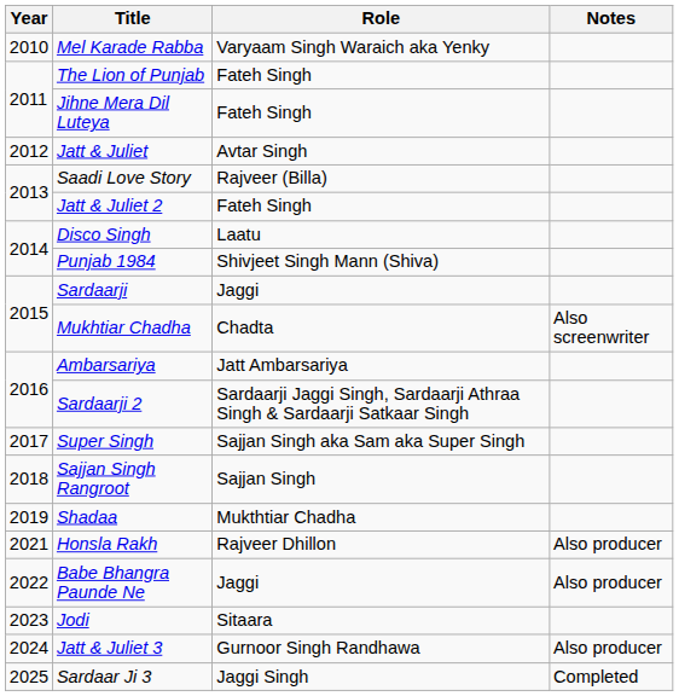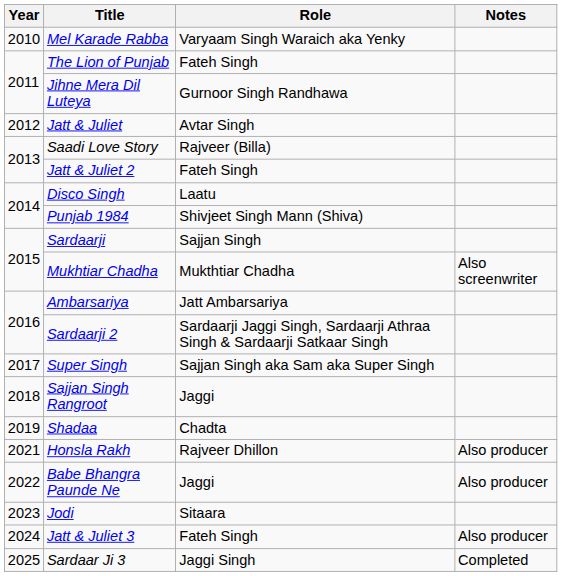 <table class="wikitable">
 <tr>
 <th>Year</th>
 <th>Title</th>
 <th>Role</th>
 <th>Notes</th>
 </tr>
 <tr>
 <td>2010</td>
 <td><em><a href='#'>Mel Karade Rabba</a></em></td>
 <td>Varyaam Singh Waraich aka Yenky</td>
 <td></td>
 </tr>
 <tr>
 <td rowspan="2">2011</td>
 <td><em><a href='#'>The Lion of Punjab</a></em></td>
 <td>Fateh Singh</td>
 <td></td>
 </tr>
 <tr>
 <td><em><a href='#'>Jihne Mera Dil Luteya</a></em></td>
-<td>Fateh Singh</td>
+<td>Gurnoor Singh Randhawa</td>
 <td></td>
 </tr>
 <tr>
 <td>2012</td>
 <td><em><a href='#'>Jatt & Juliet</a></em></td>
 <td>Avtar Singh</td>
 <td></td>
 </tr>
 <tr>
 <td rowspan="2">2013</td>
 <td><em>Saadi Love Story</em></td>
 <td>Rajveer (Billa)</td>
 <td></td>
 </tr>
 <tr>
 <td><em><a href='#'>Jatt & Juliet 2</a></em></td>
 <td>Fateh Singh</td>
 <td></td>
 </tr>
 <tr>
 <td rowspan="2">2014</td>
 <td><em><a href='#'>Disco Singh</a></em></td>
 <td>Laatu</td>
 <td></td>
 </tr>
 <tr>
 <td><em><a href='#'>Punjab 1984</a></em></td>
 <td>Shivjeet Singh Mann (Shiva)</td>
 <td></td>
 </tr>
 <tr>
 <td rowspan="2">2015</td>
 <td><em><a href='#'>Sardaarji</a></em></td>
-<td>Jaggi</td>
+<td>Sajjan Singh</td>
 <td></td>
 </tr>
 <tr>
 <td><em><a href='#'>Mukhtiar Chadha</a></em></td>
-<td>Chadta</td>
+<td>Mukthtiar Chadha</td>
 <td>Also screenwriter</td>
 </tr>
 <tr>
 <td rowspan="2">2016</td>
 <td><em><a href='#'>Ambarsariya</a></em></td>
 <td>Jatt Ambarsariya</td>
 <td></td>
 </tr>
 <tr>
 <td><em><a href='#'>Sardaarji 2</a></em></td>
 <td>Sardaarji Jaggi Singh, Sardaarji Athraa Singh & Sardaarji Satkaar Singh</td>
 <td></td>
 </tr>
 <tr>
 <td>2017</td>
 <td><em><a href='#'>Super Singh</a></em></td>
 <td>Sajjan Singh aka Sam aka Super Singh</td>
 <td></td>
 </tr>
 <tr>
 <td>2018</td>
 <td><em><a href='#'>Sajjan Singh Rangroot</a></em></td>
-<td>Sajjan Singh</td>
+<td>Jaggi</td>
 <td></td>
 </tr>
 <tr>
 <td>2019</td>
 <td><em><a href='#'>Shadaa</a></em></td>
-<td>Mukthtiar Chadha</td>
+<td>Chadta</td>
 <td></td>
 </tr>
 <tr>
 <td>2021</td>
 <td><em><a href='#'>Honsla Rakh</a></em></td>
 <td>Rajveer Dhillon</td>
 <td>Also producer</td>
 </tr>
 <tr>
 <td>2022</td>
 <td><em><a href='#'>Babe Bhangra Paunde Ne</a></em></td>
 <td>Jaggi</td>
 <td>Also producer</td>
 </tr>
 <tr>
 <td>2023</td>
 <td><em><a href='#'>Jodi</a></em></td>
 <td>Sitaara</td>
 <td></td>
 </tr>
 <tr>
 <td>2024</td>
 <td><em><a href='#'>Jatt & Juliet 3</a></em></td>
-<td>Gurnoor Singh Randhawa</td>
+<td>Fateh Singh</td>
 <td>Also producer</td>
 </tr>
 <tr>
 <td>2025</td>
 <td><em>Sardaar Ji 3</em></td>
 <td>Jaggi Singh</td>
 <td>Completed</td>
 </tr>
 </table>
